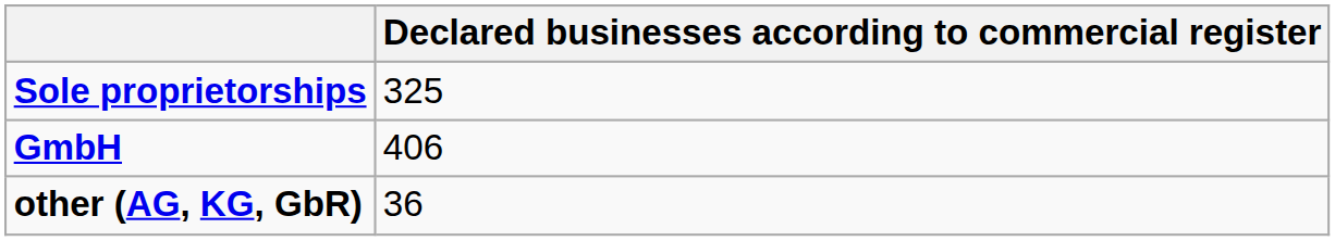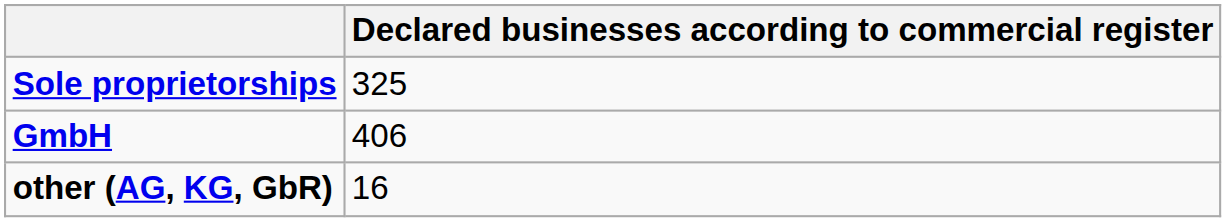 <table class="wikitable">
 <tr>
 <th></th>
 <th>Declared businesses according to commercial register <br></th>
 </tr>
 <tr>
 <td><strong><a href='#'>Sole proprietorships</a></strong></td>
 <td>325</td>
 </tr>
 <tr>
 <td><strong><a href='#'>GmbH</a></strong></td>
 <td>406</td>
 </tr>
 <tr>
 <td><strong>other (<a href='#'>AG</a>, <a href='#'>KG</a>, GbR)</strong></td>
-<td>36</td>
+<td>16</td>
 </tr>
 </table>
